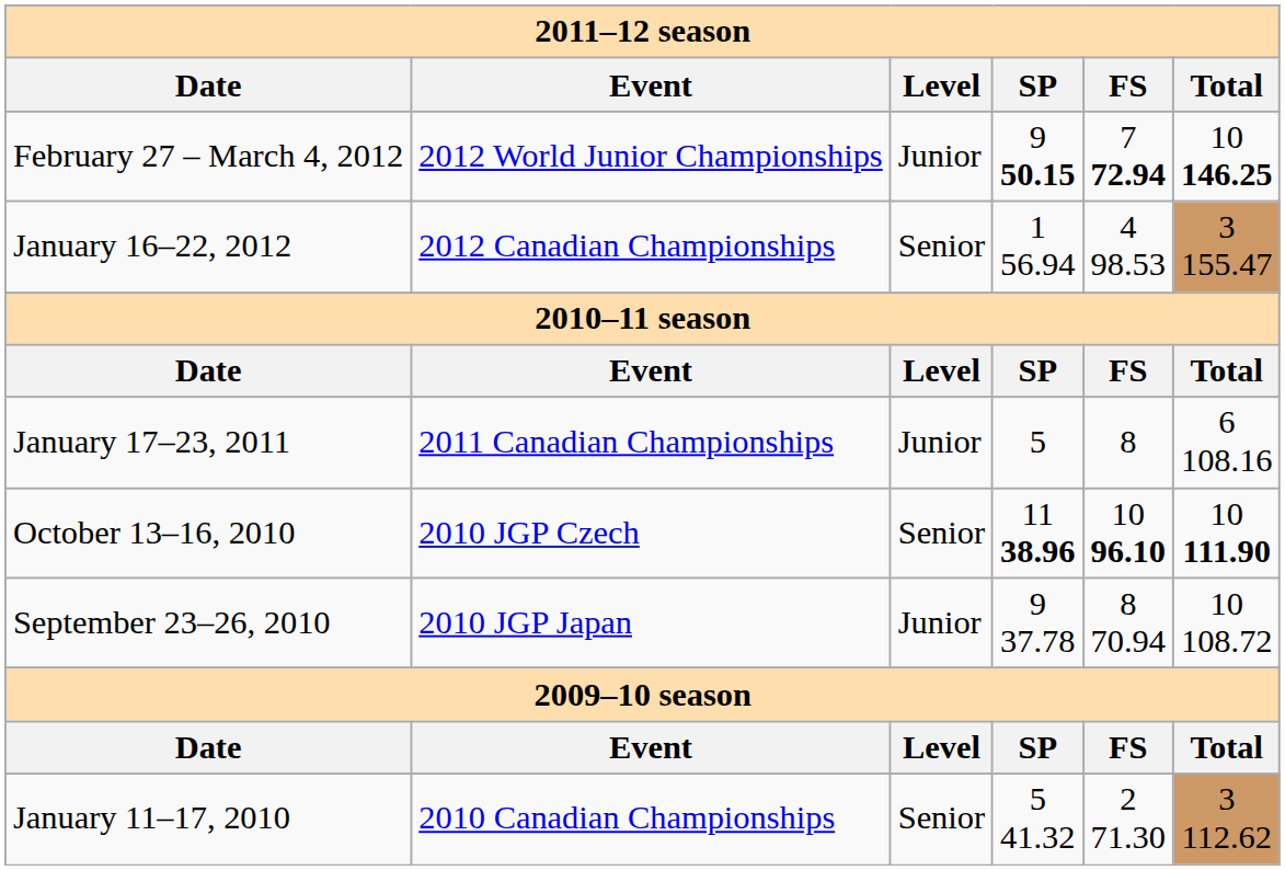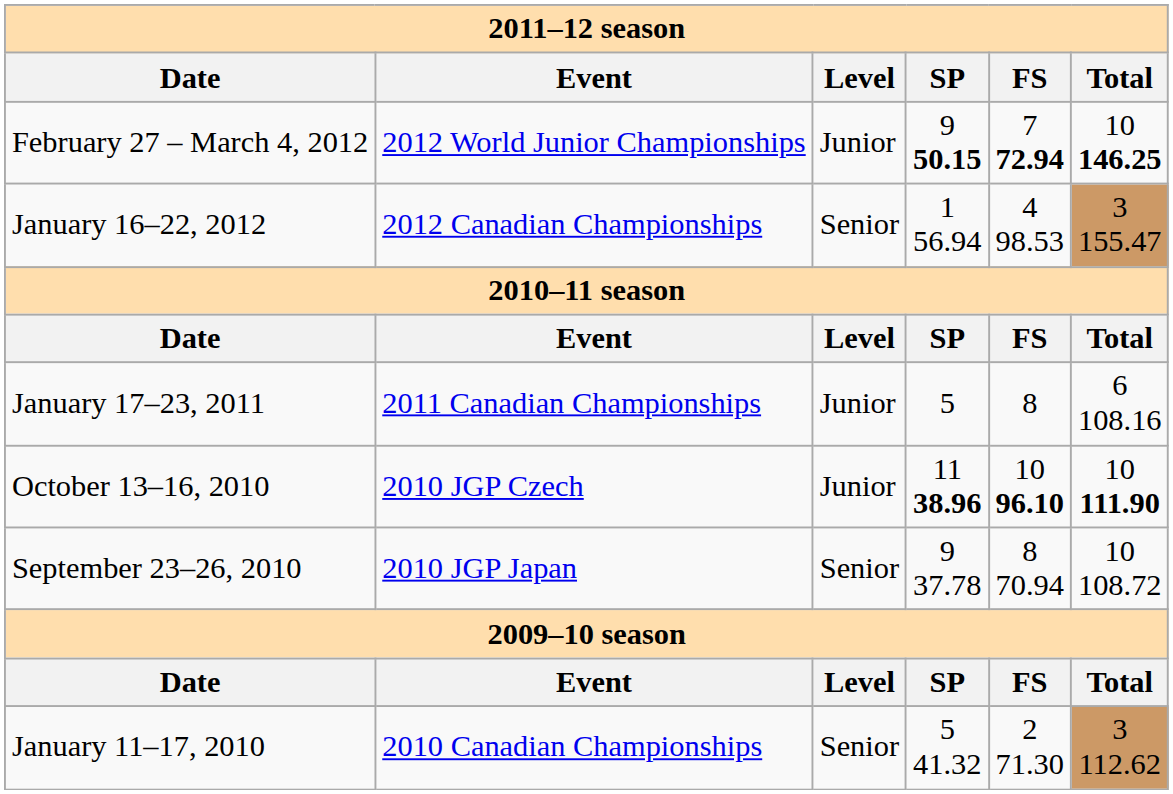 <table class="wikitable">
 <tr>
 <th style="background-color: #ffdead; " colspan=6 align=center>2011–12 season</th>
 </tr>
 <tr>
 <th>Date</th>
 <th>Event</th>
 <th>Level</th>
 <th>SP</th>
 <th>FS</th>
 <th>Total</th>
 </tr>
 <tr>
 <td>February 27 – March 4, 2012</td>
 <td><a href='#'>2012 World Junior Championships</a></td>
 <td>Junior</td>
 <td align=center>9 <br> <strong>50.15</strong></td>
 <td align=center>7 <br> <strong>72.94</strong></td>
 <td align=center>10 <br> <strong>146.25</strong></td>
 </tr>
 <tr>
 <td>January 16–22, 2012</td>
 <td><a href='#'>2012 Canadian Championships</a></td>
 <td>Senior</td>
 <td align=center>1 <br> 56.94</td>
 <td align=center>4 <br> 98.53</td>
 <td align=center bgcolor="cc9966">3 <br> 155.47</td>
 </tr>
 <tr>
 <th colspan="6" style="background-color: #ffdead; " align="center">2010–11 season</th>
 </tr>
 <tr>
 <th>Date</th>
 <th>Event</th>
 <th>Level</th>
 <th>SP</th>
 <th>FS</th>
 <th>Total</th>
 </tr>
 <tr>
 <td>January 17–23, 2011</td>
 <td><a href='#'>2011 Canadian Championships</a></td>
 <td>Junior</td>
 <td align=center>5 <br></td>
 <td align=center>8 <br></td>
 <td align=center>6 <br> 108.16</td>
 </tr>
 <tr>
 <td>October 13–16, 2010</td>
 <td><a href='#'>2010 JGP Czech</a></td>
-<td>Senior</td>
+<td>Junior</td>
 <td align=center>11 <br> <strong>38.96</strong></td>
 <td align=center>10 <br> <strong>96.10</strong></td>
 <td align=center>10 <br> <strong>111.90</strong></td>
 </tr>
 <tr>
 <td>September 23–26, 2010</td>
 <td><a href='#'>2010 JGP Japan</a></td>
-<td>Junior</td>
+<td>Senior</td>
 <td align=center>9 <br> 37.78</td>
 <td align=center>8 <br> 70.94</td>
 <td align=center>10 <br> 108.72</td>
 </tr>
 <tr>
 <th colspan="6" style="background-color: #ffdead; " align="center">2009–10 season</th>
 </tr>
 <tr>
 <th>Date</th>
 <th>Event</th>
 <th>Level</th>
 <th>SP</th>
 <th>FS</th>
 <th>Total</th>
 </tr>
 <tr>
 <td>January 11–17, 2010</td>
 <td><a href='#'>2010 Canadian Championships</a></td>
 <td>Senior</td>
 <td align=center>5 <br> 41.32</td>
 <td align=center>2 <br> 71.30</td>
 <td align=center bgcolor="cc9966">3 <br> 112.62</td>
 </tr>
 </table>
